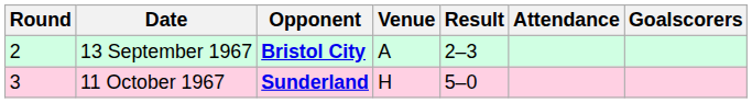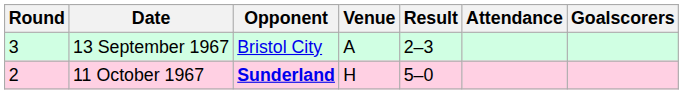 <table class="wikitable">
 <tr>
 <th>Round</th>
 <th>Date</th>
 <th>Opponent</th>
 <th>Venue</th>
 <th>Result</th>
 <th>Attendance</th>
 <th>Goalscorers</th>
 </tr>
 <tr style="background-color: #d0ffe3;">
-<td>2</td>
+<td>3</td>
 <td>13 September 1967</td>
-<td><strong><a href='#'>Bristol City</a></strong></td>
+<td><a href='#'>Bristol City</a></td>
 <td>A</td>
 <td>2–3</td>
 <td></td>
 <td></td>
 </tr>
 <tr style="background-color: #ffd0e3;">
-<td>3</td>
+<td>2</td>
 <td>11 October 1967</td>
 <td><strong><a href='#'>Sunderland</a></strong></td>
 <td>H</td>
 <td>5–0</td>
 <td></td>
 <td></td>
 </tr>
 </table>
